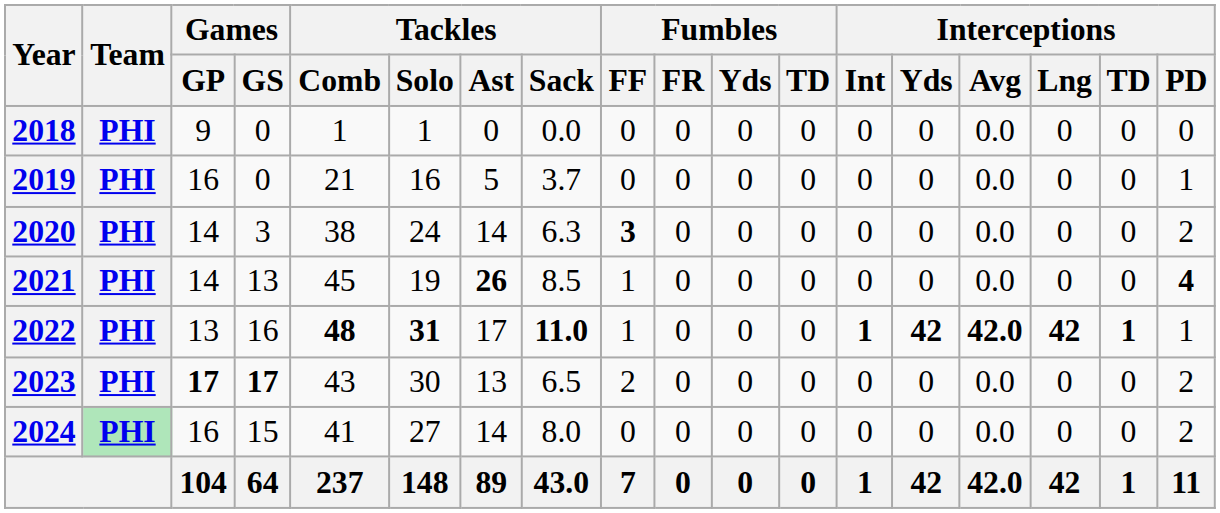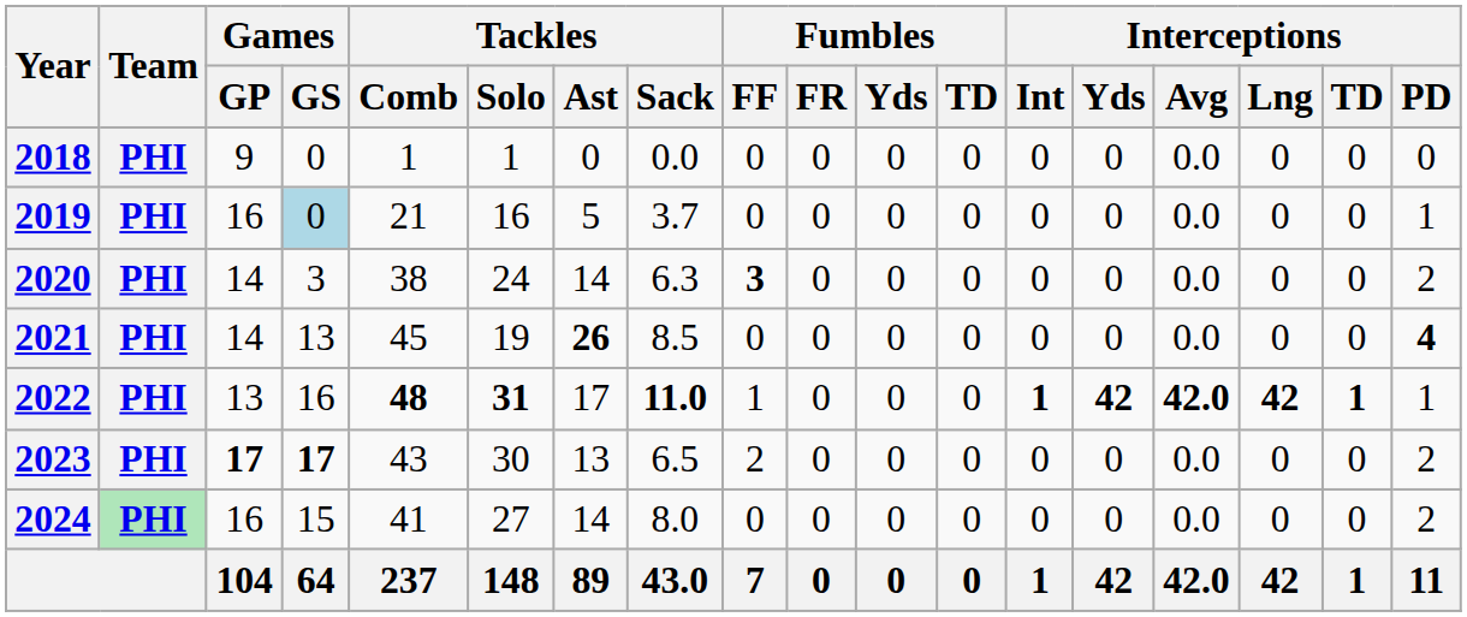 <table class="wikitable" style="text-align:center">
 <tr>
 <th rowspan="2">Year</th>
 <th rowspan="2">Team</th>
 <th colspan="2">Games</th>
 <th colspan="4">Tackles</th>
 <th colspan="4">Fumbles</th>
 <th colspan="6">Interceptions</th>
 </tr>
 <tr>
 <th>GP</th>
 <th>GS</th>
 <th>Comb</th>
 <th>Solo</th>
 <th>Ast</th>
 <th>Sack</th>
 <th>FF</th>
 <th>FR</th>
 <th>Yds</th>
 <th>TD</th>
 <th>Int</th>
 <th>Yds</th>
 <th>Avg</th>
 <th>Lng</th>
 <th>TD</th>
 <th>PD</th>
 </tr>
 <tr>
 <th><a href='#'>2018</a></th>
 <th><a href='#'>PHI</a></th>
 <td>9</td>
 <td>0</td>
 <td>1</td>
 <td>1</td>
 <td>0</td>
 <td>0.0</td>
 <td>0</td>
 <td>0</td>
 <td>0</td>
 <td>0</td>
 <td>0</td>
 <td>0</td>
 <td>0.0</td>
 <td>0</td>
 <td>0</td>
 <td>0</td>
 </tr>
 <tr>
 <th><a href='#'>2019</a></th>
 <th><a href='#'>PHI</a></th>
 <td>16</td>
-<td>0</td>
+<td style="background: lightblue;">0</td>
 <td>21</td>
 <td>16</td>
 <td>5</td>
 <td>3.7</td>
 <td>0</td>
 <td>0</td>
 <td>0</td>
 <td>0</td>
 <td>0</td>
 <td>0</td>
 <td>0.0</td>
 <td>0</td>
 <td>0</td>
 <td>1</td>
 </tr>
 <tr>
 <th><a href='#'>2020</a></th>
 <th><a href='#'>PHI</a></th>
 <td>14</td>
 <td>3</td>
 <td>38</td>
 <td>24</td>
 <td>14</td>
 <td>6.3</td>
 <td><strong>3</strong></td>
 <td>0</td>
 <td>0</td>
 <td>0</td>
 <td>0</td>
 <td>0</td>
 <td>0.0</td>
 <td>0</td>
 <td>0</td>
 <td>2</td>
 </tr>
 <tr>
 <th><a href='#'>2021</a></th>
 <th><a href='#'>PHI</a></th>
 <td>14</td>
 <td>13</td>
 <td>45</td>
 <td>19</td>
 <td><strong>26</strong></td>
 <td>8.5</td>
-<td>1</td>
+<td>0</td>
 <td>0</td>
 <td>0</td>
 <td>0</td>
 <td>0</td>
 <td>0</td>
 <td>0.0</td>
 <td>0</td>
 <td>0</td>
 <td><strong>4</strong></td>
 </tr>
 <tr>
 <th><a href='#'>2022</a></th>
 <th><a href='#'>PHI</a></th>
 <td>13</td>
 <td>16</td>
 <td><strong>48</strong></td>
 <td><strong>31</strong></td>
 <td>17</td>
 <td><strong>11.0</strong></td>
 <td>1</td>
 <td>0</td>
 <td>0</td>
 <td>0</td>
 <td><strong>1</strong></td>
 <td><strong>42</strong></td>
 <td><strong>42.0</strong></td>
 <td><strong>42</strong></td>
 <td><strong>1</strong></td>
 <td>1</td>
 </tr>
 <tr>
 <th><a href='#'>2023</a></th>
 <th><a href='#'>PHI</a></th>
 <td><strong>17</strong></td>
 <td><strong>17</strong></td>
 <td>43</td>
 <td>30</td>
 <td>13</td>
 <td>6.5</td>
 <td>2</td>
 <td>0</td>
 <td>0</td>
 <td>0</td>
 <td>0</td>
 <td>0</td>
 <td>0.0</td>
 <td>0</td>
 <td>0</td>
 <td>2</td>
 </tr>
 <tr>
 <th><a href='#'>2024</a></th>
 <th style="background:#afe6ba;"><a href='#'>PHI</a></th>
 <td>16</td>
 <td>15</td>
 <td>41</td>
 <td>27</td>
 <td>14</td>
 <td>8.0</td>
 <td>0</td>
 <td>0</td>
 <td>0</td>
 <td>0</td>
 <td>0</td>
 <td>0</td>
 <td>0.0</td>
 <td>0</td>
 <td>0</td>
 <td>2</td>
 </tr>
 <tr>
 <th colspan="2"></th>
 <th>104</th>
 <th>64</th>
 <th>237</th>
 <th>148</th>
 <th>89</th>
 <th>43.0</th>
 <th>7</th>
 <th>0</th>
 <th>0</th>
 <th>0</th>
 <th>1</th>
 <th>42</th>
 <th>42.0</th>
 <th>42</th>
 <th>1</th>
 <th>11</th>
 </tr>
 </table>
